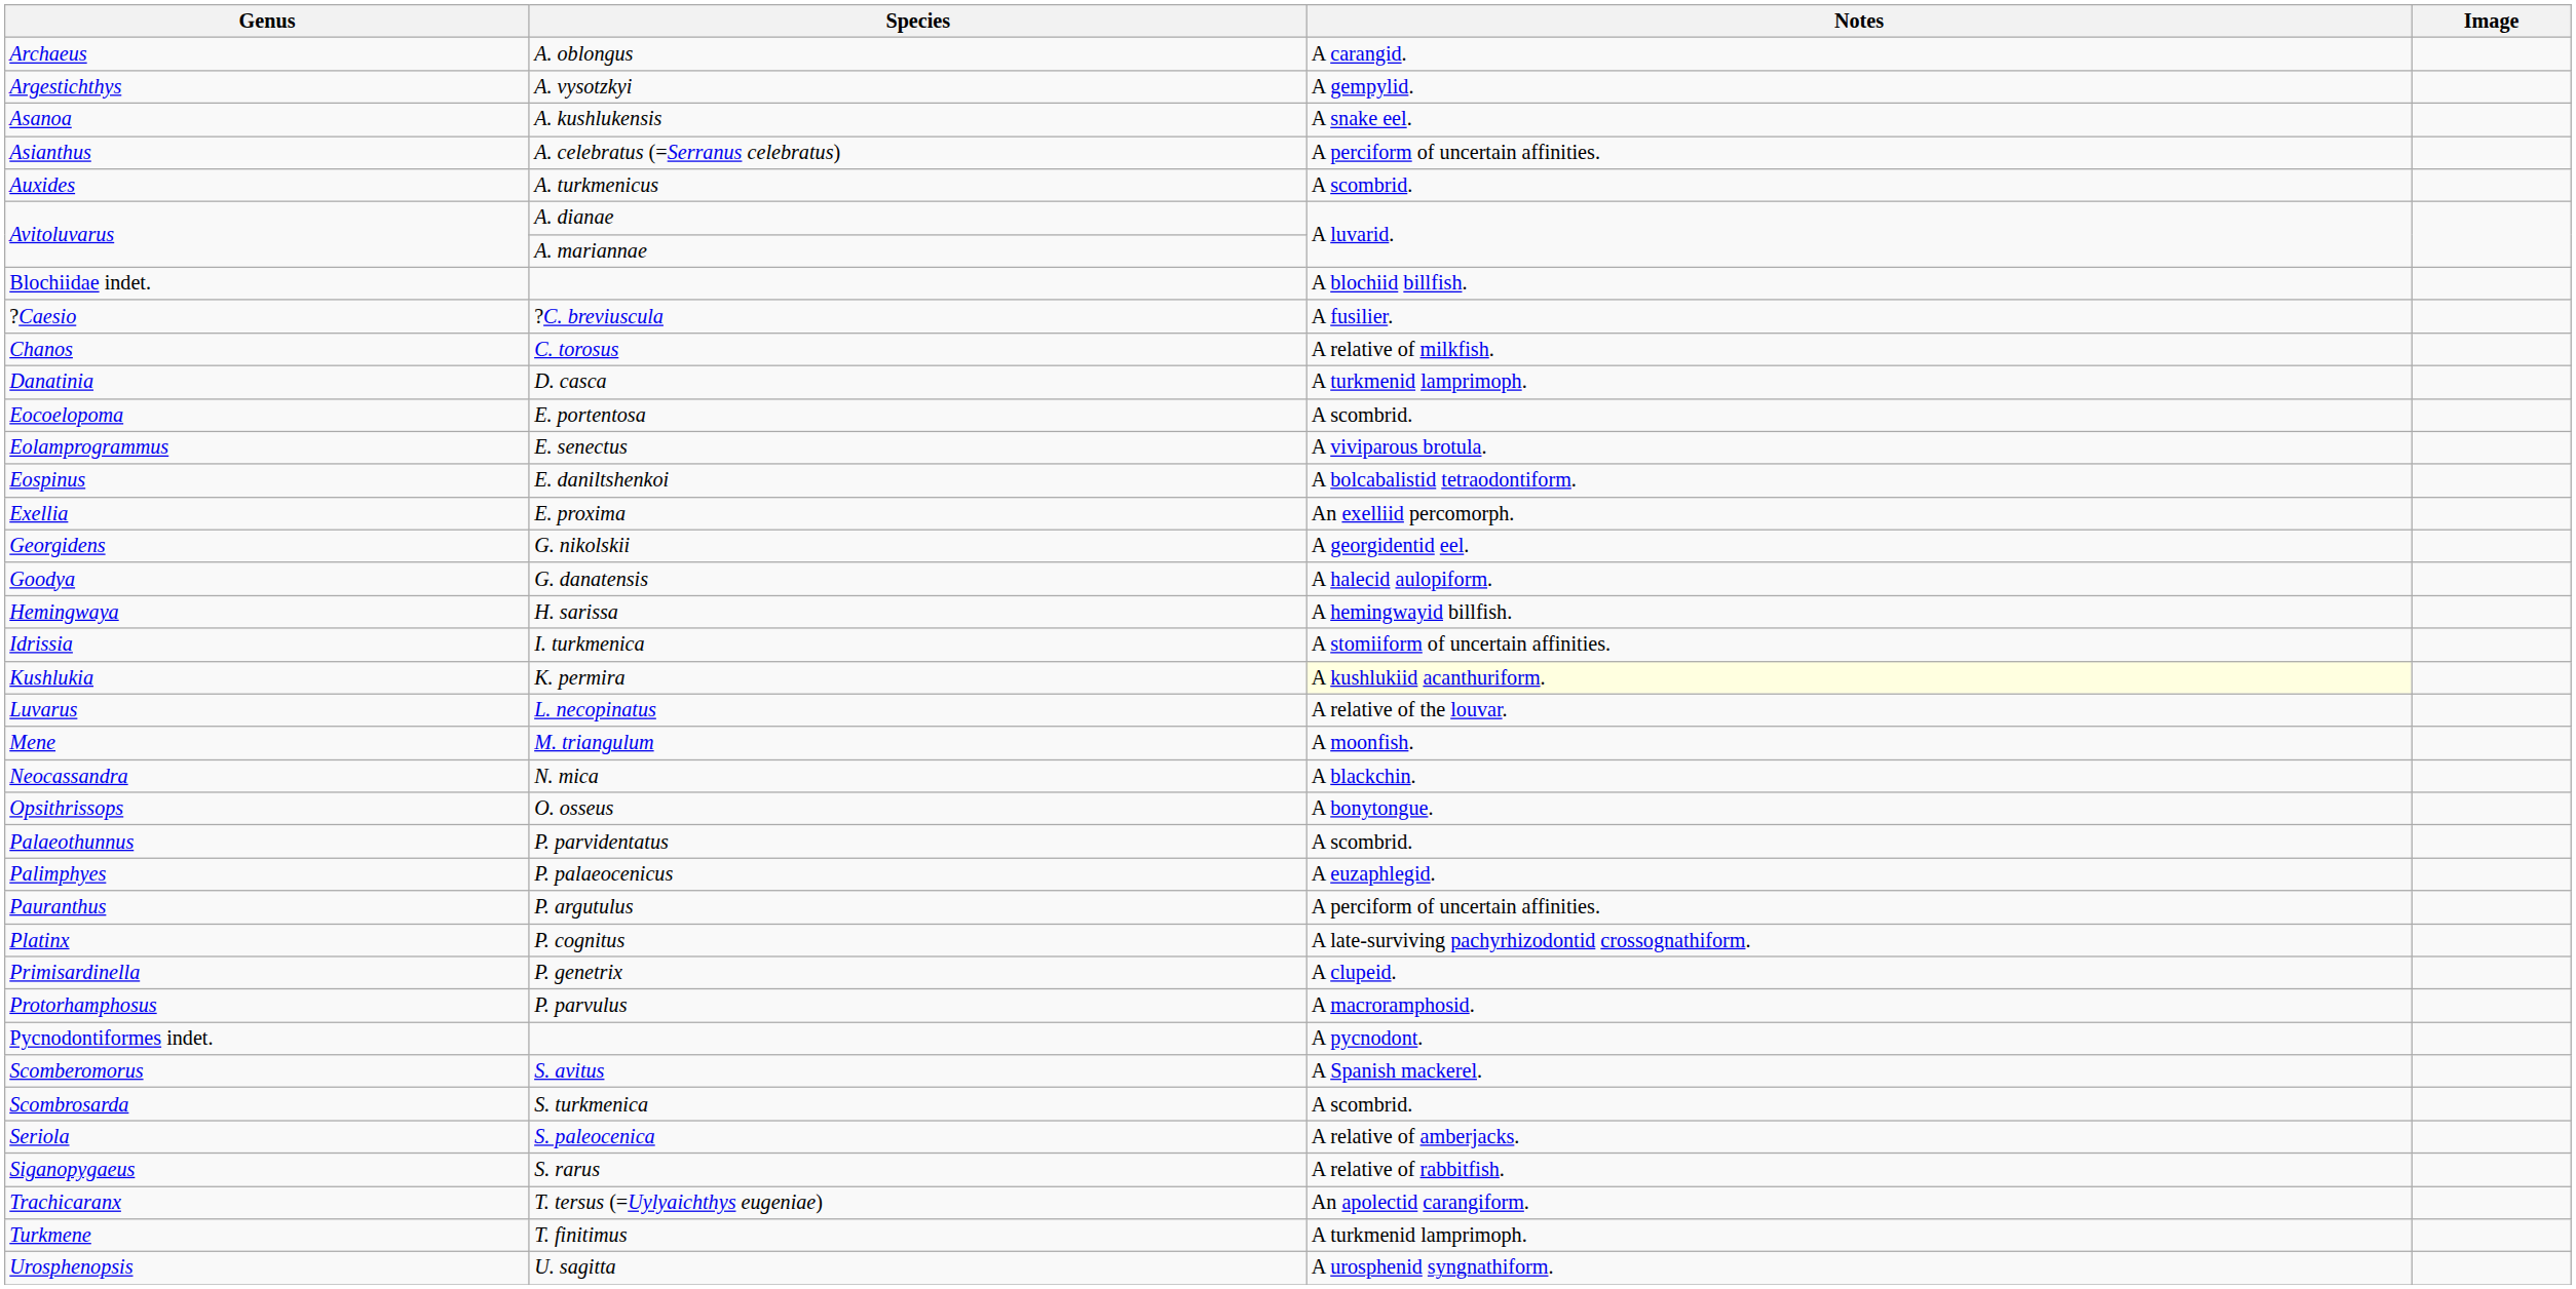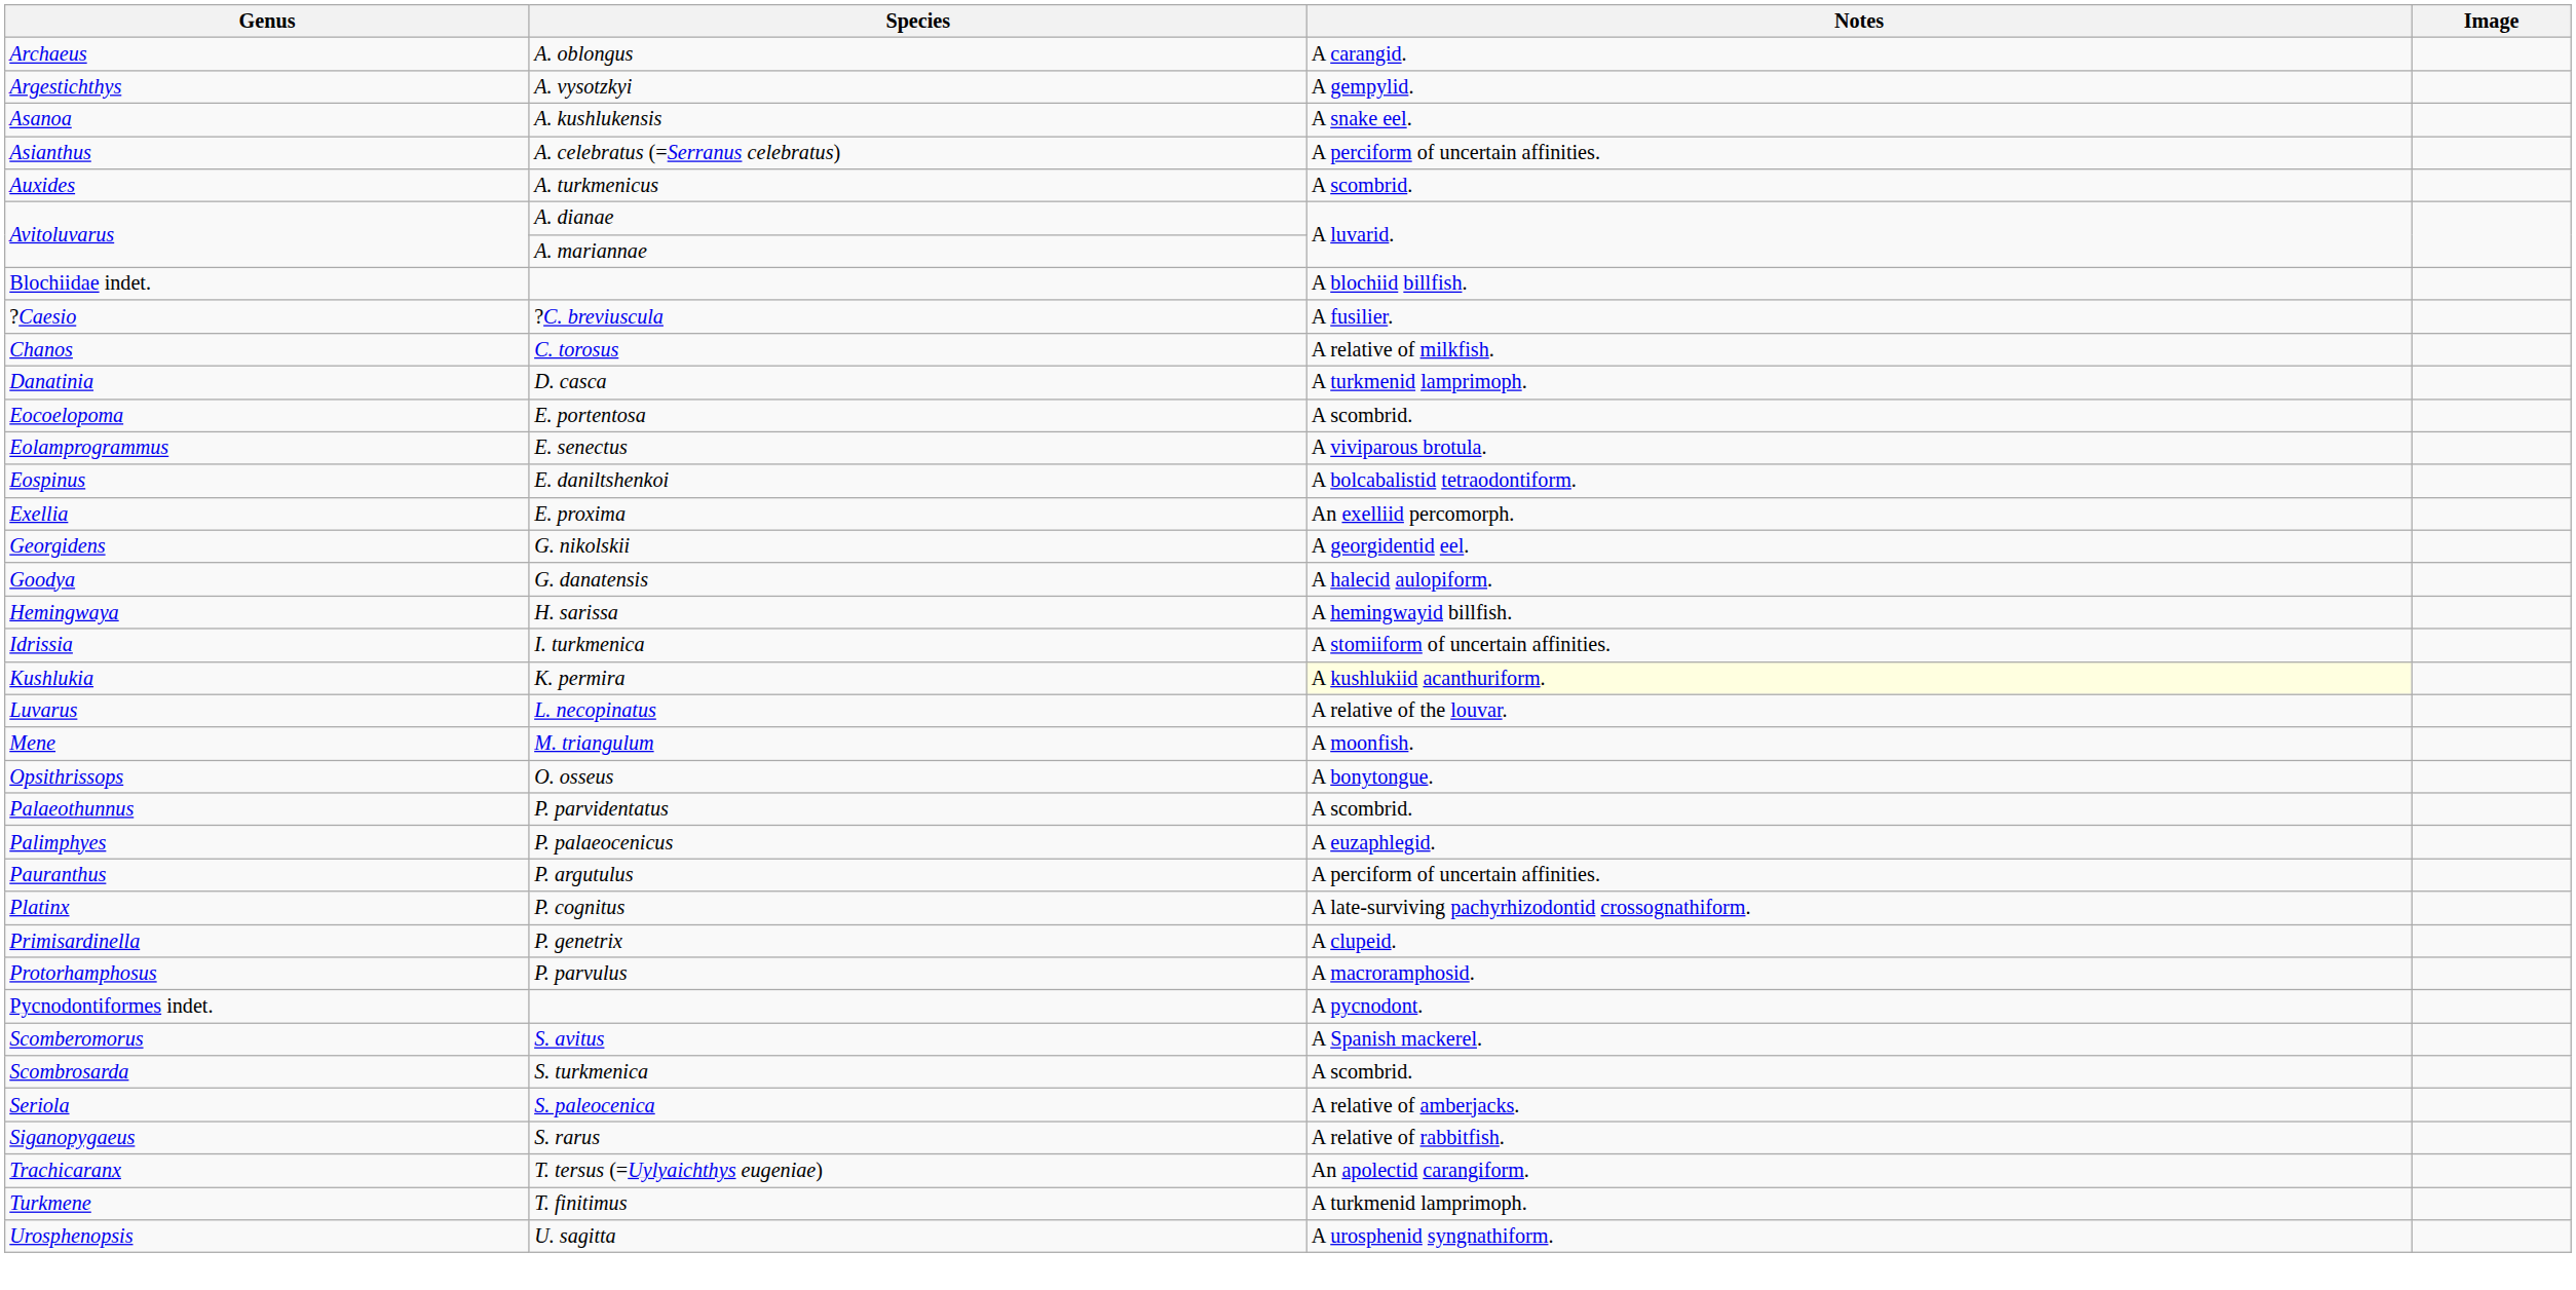 <table class="wikitable" style="margin:auto;width:100%;">
 <tr>
 <th>Genus</th>
 <th>Species</th>
 <th>Notes</th>
 <th>Image</th>
 </tr>
 <tr>
 <td><em><a href='#'>Archaeus</a></em></td>
 <td><em>A. oblongus</em></td>
 <td>A <a href='#'>carangid</a>.</td>
 <td></td>
 </tr>
 <tr>
 <td><em><a href='#'>Argestichthys</a></em></td>
 <td><em>A. vysotzkyi</em></td>
 <td>A <a href='#'>gempylid</a>.</td>
 <td></td>
 </tr>
 <tr>
 <td><em><a href='#'>Asanoa</a></em></td>
 <td><em>A. kushlukensis</em></td>
 <td>A <a href='#'>snake eel</a>.</td>
 <td></td>
 </tr>
 <tr>
 <td><em><a href='#'>Asianthus</a></em></td>
 <td><em>A. celebratus</em> (=<em><a href='#'>Serranus</a> celebratus</em>)</td>
 <td>A <a href='#'>perciform</a> of uncertain affinities.</td>
 <td></td>
 </tr>
 <tr>
 <td><em><a href='#'>Auxides</a></em></td>
 <td><em>A. turkmenicus</em></td>
 <td>A <a href='#'>scombrid</a>.</td>
 <td></td>
 </tr>
 <tr>
 <td rowspan="2"><em><a href='#'>Avitoluvarus</a></em></td>
 <td><em>A. dianae</em></td>
 <td rowspan="2">A <a href='#'>luvarid</a>.</td>
 <td rowspan="2"></td>
 </tr>
 <tr>
 <td><em>A. mariannae</em></td>
 </tr>
 <tr>
 <td><a href='#'>Blochiidae</a> indet.</td>
 <td></td>
 <td>A <a href='#'>blochiid</a> <a href='#'>billfish</a>.</td>
 <td></td>
 </tr>
 <tr>
 <td>?<em><a href='#'>Caesio</a></em></td>
 <td>?<em><a href='#'>C. breviuscula</a></em></td>
 <td>A <a href='#'>fusilier</a>.</td>
 <td></td>
 </tr>
 <tr>
 <td><em><a href='#'>Chanos</a></em></td>
 <td><em><a href='#'>C. torosus</a></em></td>
 <td>A relative of <a href='#'>milkfish</a>.</td>
 <td></td>
 </tr>
 <tr>
 <td><em><a href='#'>Danatinia</a></em></td>
 <td><em>D. casca</em></td>
 <td>A <a href='#'>turkmenid</a> <a href='#'>lamprimoph</a>.</td>
 <td></td>
 </tr>
 <tr>
 <td><em><a href='#'>Eocoelopoma</a></em></td>
 <td><em>E. portentosa</em></td>
 <td>A scombrid.</td>
 <td></td>
 </tr>
 <tr>
 <td><em><a href='#'>Eolamprogrammus</a></em></td>
 <td><em>E. senectus</em></td>
 <td>A <a href='#'>viviparous brotula</a>.</td>
 <td></td>
 </tr>
 <tr>
 <td><em><a href='#'>Eospinus</a></em></td>
 <td><em>E. daniltshenkoi</em></td>
 <td>A <a href='#'>bolcabalistid</a> <a href='#'>tetraodontiform</a>.</td>
 <td></td>
 </tr>
 <tr>
 <td><em><a href='#'>Exellia</a></em></td>
 <td><em>E. proxima</em></td>
 <td>An <a href='#'>exelliid</a> percomorph.</td>
 <td></td>
 </tr>
 <tr>
 <td><em><a href='#'>Georgidens</a></em></td>
 <td><em>G. nikolskii</em></td>
 <td>A <a href='#'>georgidentid</a> <a href='#'>eel</a>.</td>
 <td></td>
 </tr>
 <tr>
 <td><em><a href='#'>Goodya</a></em></td>
 <td><em>G. danatensis</em></td>
 <td>A <a href='#'>halecid</a> <a href='#'>aulopiform</a>.</td>
 <td></td>
 </tr>
 <tr>
 <td><em><a href='#'>Hemingwaya</a></em></td>
 <td><em>H. sarissa</em></td>
 <td>A <a href='#'>hemingwayid</a> billfish.</td>
 <td></td>
 </tr>
 <tr>
 <td><em><a href='#'>Idrissia</a></em></td>
 <td><em>I. turkmenica</em></td>
 <td>A <a href='#'>stomiiform</a> of uncertain affinities.</td>
 <td></td>
 </tr>
 <tr>
 <td><em><a href='#'>Kushlukia</a></em></td>
 <td><em>K. permira</em></td>
 <td style="background: lightyellow;">A <a href='#'>kushlukiid</a> <a href='#'>acanthuriform</a>.</td>
 <td></td>
 </tr>
 <tr>
 <td><em><a href='#'>Luvarus</a></em></td>
 <td><em><a href='#'>L. necopinatus</a></em></td>
 <td>A relative of the <a href='#'>louvar</a>.</td>
 <td></td>
 </tr>
 <tr>
 <td><em><a href='#'>Mene</a></em></td>
 <td><em><a href='#'>M. triangulum</a></em></td>
 <td>A <a href='#'>moonfish</a>.</td>
 <td></td>
 </tr>
 <tr>
-<td><em><a href='#'>Neocassandra</a></em></td>
-<td><em>N. mica</em></td>
-<td>A <a href='#'>blackchin</a>.</td>
-<td></td>
-</tr>
-<tr>
 <td><em><a href='#'>Opsithrissops</a></em></td>
 <td><em>O. osseus</em></td>
 <td>A <a href='#'>bonytongue</a>.</td>
 <td></td>
 </tr>
 <tr>
 <td><em><a href='#'>Palaeothunnus</a></em></td>
 <td><em>P. parvidentatus</em></td>
 <td>A scombrid.</td>
 <td></td>
 </tr>
 <tr>
 <td><em><a href='#'>Palimphyes</a></em></td>
 <td><em>P. palaeocenicus</em></td>
 <td>A <a href='#'>euzaphlegid</a>.</td>
 <td></td>
 </tr>
 <tr>
 <td><em><a href='#'>Pauranthus</a></em></td>
 <td><em>P. argutulus</em></td>
 <td>A perciform of uncertain affinities.</td>
 <td></td>
 </tr>
 <tr>
 <td><em><a href='#'>Platinx</a></em></td>
 <td><em>P. cognitus</em></td>
 <td>A late-surviving <a href='#'>pachyrhizodontid</a> <a href='#'>crossognathiform</a>.</td>
 <td></td>
 </tr>
 <tr>
 <td><em><a href='#'>Primisardinella</a></em></td>
 <td><em>P. genetrix</em></td>
 <td>A <a href='#'>clupeid</a>.</td>
 <td></td>
 </tr>
 <tr>
 <td><em><a href='#'>Protorhamphosus</a></em></td>
 <td><em>P. parvulus</em></td>
 <td>A <a href='#'>macroramphosid</a>.</td>
 <td></td>
 </tr>
 <tr>
 <td><a href='#'>Pycnodontiformes</a> indet.</td>
 <td></td>
 <td>A <a href='#'>pycnodont</a>.</td>
 <td></td>
 </tr>
 <tr>
 <td><em><a href='#'>Scomberomorus</a></em></td>
 <td><em><a href='#'>S. avitus</a></em></td>
 <td>A <a href='#'>Spanish mackerel</a>.</td>
 <td></td>
 </tr>
 <tr>
 <td><em><a href='#'>Scombrosarda</a></em></td>
 <td><em>S. turkmenica</em></td>
 <td>A scombrid.</td>
 <td></td>
 </tr>
 <tr>
 <td><em><a href='#'>Seriola</a></em></td>
 <td><em><a href='#'>S. paleocenica</a></em></td>
 <td>A relative of <a href='#'>amberjacks</a>.</td>
 <td></td>
 </tr>
 <tr>
 <td><em><a href='#'>Siganopygaeus</a></em></td>
 <td><em>S. rarus</em></td>
 <td>A relative of <a href='#'>rabbitfish</a>.</td>
 <td></td>
 </tr>
 <tr>
 <td><em><a href='#'>Trachicaranx</a></em></td>
 <td><em>T. tersus</em> (=<em><a href='#'>Uylyaichthys</a> eugeniae</em>)</td>
 <td>An <a href='#'>apolectid</a> <a href='#'>carangiform</a>.</td>
 <td></td>
 </tr>
 <tr>
 <td><em><a href='#'>Turkmene</a></em></td>
 <td><em>T. finitimus</em></td>
 <td>A turkmenid lamprimoph.</td>
 <td></td>
 </tr>
 <tr>
 <td><em><a href='#'>Urosphenopsis</a></em></td>
 <td><em>U. sagitta</em></td>
 <td>A <a href='#'>urosphenid</a> <a href='#'>syngnathiform</a>.</td>
 <td></td>
 </tr>
 </table>
